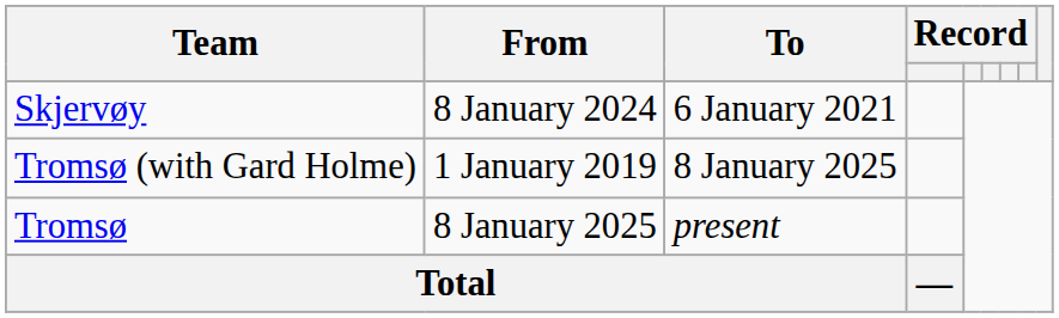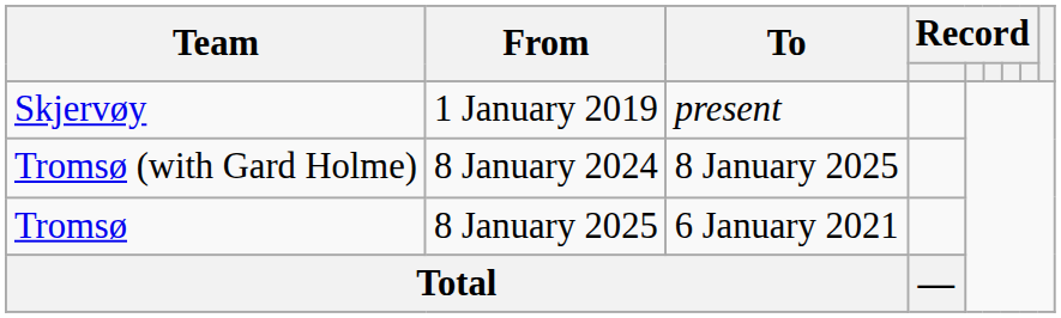 <table class="wikitable" style="text-align: center">
 <tr>
 <th rowspan=2>Team</th>
 <th rowspan=2>From</th>
 <th rowspan=2>To</th>
 <th colspan=5>Record</th>
 <th rowspan=2></th>
 </tr>
 <tr>
 <th></th>
 <th></th>
 <th></th>
 <th></th>
 <th></th>
 </tr>
 <tr>
 <td align=left><a href='#'>Skjervøy</a></td>
-<td align=left>8 January 2024</td>
-<td align=left>6 January 2021<br></td>
+<td align=left>1 January 2019</td>
+<td align=left><em>present</em><br></td>
 <td></td>
 </tr>
 <tr>
 <td align=left><a href='#'>Tromsø</a> (with Gard Holme)</td>
-<td align=left>1 January 2019</td>
+<td align=left>8 January 2024</td>
 <td align=left>8 January 2025<br></td>
 <td></td>
 </tr>
 <tr>
 <td align=left><a href='#'>Tromsø</a></td>
 <td align=left>8 January 2025</td>
-<td align=left><em>present</em><br></td>
+<td align=left>6 January 2021<br></td>
 <td></td>
 </tr>
 <tr>
 <th colspan=3>Total<br></th>
 <th>—</th>
 </tr>
 </table>
